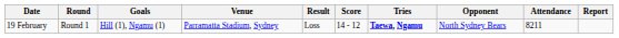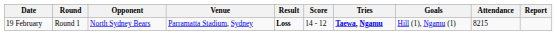 <table class="wikitable" style="font-size:75%;" width="100%">
 <tr>
 <th>Date</th>
 <th>Round</th>
-<th>Goals</th>
+<th>Opponent</th>
 <th>Venue</th>
 <th>Result</th>
 <th>Score</th>
 <th>Tries</th>
-<th>Opponent</th>
+<th>Goals</th>
 <th>Attendance</th>
 <th>Report</th>
 </tr>
 <tr>
 <td>19 February</td>
 <td>Round 1</td>
-<td><a href='#'>Hill</a> (1), <a href='#'>Ngamu</a> (1)</td>
+<td> <a href='#'>North Sydney Bears</a></td>
 <td><a href='#'>Parramatta Stadium</a>, <a href='#'>Sydney</a></td>
-<td>Loss</td>
+<td><strong>Loss</strong></td>
 <td>14 - 12</td>
 <td><strong><a href='#'>Taewa</a>, <a href='#'>Ngamu</a></strong></td>
-<td> <a href='#'>North Sydney Bears</a></td>
-<td>8211</td>
+<td><a href='#'>Hill</a> (1), <a href='#'>Ngamu</a> (1)</td>
+<td>8215</td>
 <td></td>
 </tr>
 </table>
